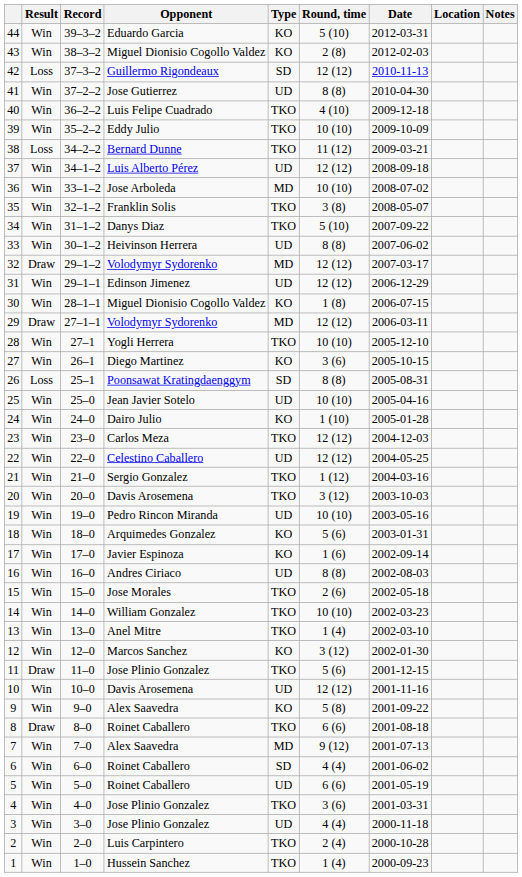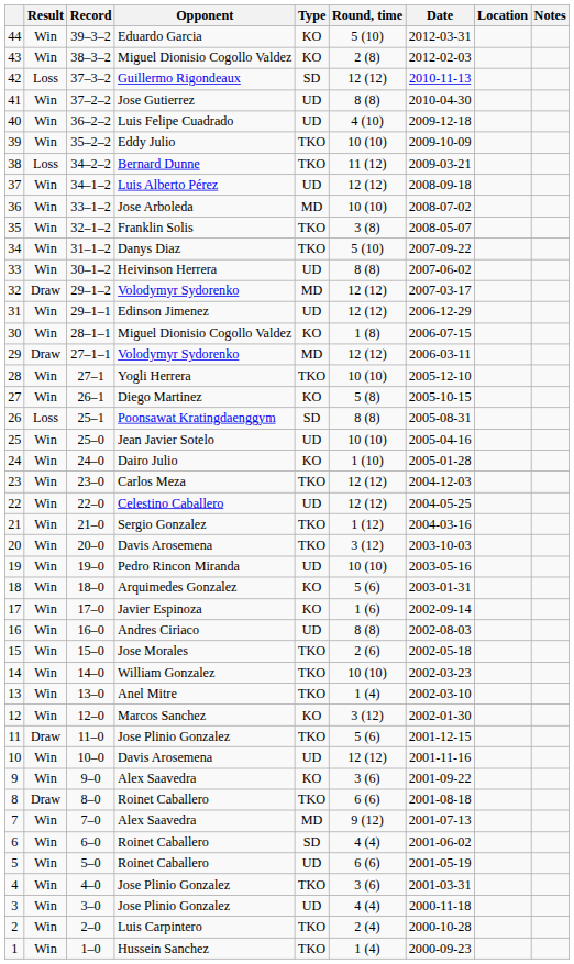 <table class=wikitable style=text-align:center>
 <tr>
 <th></th>
 <th>Result</th>
 <th>Record</th>
 <th>Opponent</th>
 <th>Type</th>
 <th>Round, time</th>
 <th>Date</th>
 <th>Location</th>
 <th>Notes</th>
 </tr>
 <tr>
 <td>44</td>
 <td>Win</td>
 <td>39–3–2</td>
 <td align=left>Eduardo Garcia</td>
 <td>KO</td>
 <td>5 (10)</td>
 <td>2012-03-31</td>
 <td align=left></td>
 <td align=left></td>
 </tr>
 <tr>
 <td>43</td>
 <td>Win</td>
 <td>38–3–2</td>
 <td align=left>Miguel Dionisio Cogollo Valdez</td>
 <td>KO</td>
 <td>2 (8)</td>
 <td>2012-02-03</td>
 <td align=left></td>
 <td align=left></td>
 </tr>
 <tr>
 <td>42</td>
 <td>Loss</td>
 <td>37–3–2</td>
 <td align=left><a href='#'>Guillermo Rigondeaux</a></td>
 <td>SD</td>
 <td>12 (12)</td>
 <td><a href='#'>2010-11-13</a></td>
 <td align=left></td>
 <td align=left></td>
 </tr>
 <tr>
 <td>41</td>
 <td>Win</td>
 <td>37–2–2</td>
 <td align=left>Jose Gutierrez</td>
 <td>UD</td>
 <td>8 (8)</td>
 <td>2010-04-30</td>
 <td align=left></td>
 <td align=left></td>
 </tr>
 <tr>
 <td>40</td>
 <td>Win</td>
 <td>36–2–2</td>
 <td align=left>Luis Felipe Cuadrado</td>
-<td>TKO</td>
+<td>UD</td>
 <td>4 (10)</td>
 <td>2009-12-18</td>
 <td align=left></td>
 <td align=left></td>
 </tr>
 <tr>
 <td>39</td>
 <td>Win</td>
 <td>35–2–2</td>
 <td align=left>Eddy Julio</td>
 <td>TKO</td>
 <td>10 (10)</td>
 <td>2009-10-09</td>
 <td align=left></td>
 <td align=left></td>
 </tr>
 <tr>
 <td>38</td>
 <td>Loss</td>
 <td>34–2–2</td>
 <td align=left><a href='#'>Bernard Dunne</a></td>
 <td>TKO</td>
 <td>11 (12)</td>
 <td>2009-03-21</td>
 <td align=left></td>
 <td align=left></td>
 </tr>
 <tr>
 <td>37</td>
 <td>Win</td>
 <td>34–1–2</td>
 <td align=left><a href='#'>Luis Alberto Pérez</a></td>
 <td>UD</td>
 <td>12 (12)</td>
 <td>2008-09-18</td>
 <td align=left></td>
 <td align=left></td>
 </tr>
 <tr>
 <td>36</td>
 <td>Win</td>
 <td>33–1–2</td>
 <td align=left>Jose Arboleda</td>
 <td>MD</td>
 <td>10 (10)</td>
 <td>2008-07-02</td>
 <td align=left></td>
 <td align=left></td>
 </tr>
 <tr>
 <td>35</td>
 <td>Win</td>
 <td>32–1–2</td>
 <td align=left>Franklin Solis</td>
 <td>TKO</td>
 <td>3 (8)</td>
 <td>2008-05-07</td>
 <td align=left></td>
 <td align=left></td>
 </tr>
 <tr>
 <td>34</td>
 <td>Win</td>
 <td>31–1–2</td>
 <td align=left>Danys Diaz</td>
 <td>TKO</td>
 <td>5 (10)</td>
 <td>2007-09-22</td>
 <td align=left></td>
 <td align=left></td>
 </tr>
 <tr>
 <td>33</td>
 <td>Win</td>
 <td>30–1–2</td>
 <td align=left>Heivinson Herrera</td>
 <td>UD</td>
 <td>8 (8)</td>
 <td>2007-06-02</td>
 <td align=left></td>
 <td align=left></td>
 </tr>
 <tr>
 <td>32</td>
 <td>Draw</td>
 <td>29–1–2</td>
 <td align=left><a href='#'>Volodymyr Sydorenko</a></td>
 <td>MD</td>
 <td>12 (12)</td>
 <td>2007-03-17</td>
 <td align=left></td>
 <td align=left></td>
 </tr>
 <tr>
 <td>31</td>
 <td>Win</td>
 <td>29–1–1</td>
 <td align=left>Edinson Jimenez</td>
 <td>UD</td>
 <td>12 (12)</td>
 <td>2006-12-29</td>
 <td align=left></td>
 <td align=left></td>
 </tr>
 <tr>
 <td>30</td>
 <td>Win</td>
 <td>28–1–1</td>
 <td align=left>Miguel Dionisio Cogollo Valdez</td>
 <td>KO</td>
 <td>1 (8)</td>
 <td>2006-07-15</td>
 <td align=left></td>
 <td align=left></td>
 </tr>
 <tr>
 <td>29</td>
 <td>Draw</td>
 <td>27–1–1</td>
 <td align=left><a href='#'>Volodymyr Sydorenko</a></td>
 <td>MD</td>
 <td>12 (12)</td>
 <td>2006-03-11</td>
 <td align=left></td>
 <td align=left></td>
 </tr>
 <tr>
 <td>28</td>
 <td>Win</td>
 <td>27–1</td>
 <td align=left>Yogli Herrera</td>
 <td>TKO</td>
 <td>10 (10)</td>
 <td>2005-12-10</td>
 <td align=left></td>
 <td align=left></td>
 </tr>
 <tr>
 <td>27</td>
 <td>Win</td>
 <td>26–1</td>
 <td align=left>Diego Martinez</td>
 <td>KO</td>
-<td>3 (6)</td>
+<td>5 (8)</td>
 <td>2005-10-15</td>
 <td align=left></td>
 <td align=left></td>
 </tr>
 <tr>
 <td>26</td>
 <td>Loss</td>
 <td>25–1</td>
 <td align=left><a href='#'>Poonsawat Kratingdaenggym</a></td>
 <td>SD</td>
 <td>8 (8)</td>
 <td>2005-08-31</td>
 <td align=left></td>
 <td align=left></td>
 </tr>
 <tr>
 <td>25</td>
 <td>Win</td>
 <td>25–0</td>
 <td align=left>Jean Javier Sotelo</td>
 <td>UD</td>
 <td>10 (10)</td>
 <td>2005-04-16</td>
 <td align=left></td>
 <td align=left></td>
 </tr>
 <tr>
 <td>24</td>
 <td>Win</td>
 <td>24–0</td>
 <td align=left>Dairo Julio</td>
 <td>KO</td>
 <td>1 (10)</td>
 <td>2005-01-28</td>
 <td align=left></td>
 <td align=left></td>
 </tr>
 <tr>
 <td>23</td>
 <td>Win</td>
 <td>23–0</td>
 <td align=left>Carlos Meza</td>
 <td>TKO</td>
 <td>12 (12)</td>
 <td>2004-12-03</td>
 <td align=left></td>
 <td align=left></td>
 </tr>
 <tr>
 <td>22</td>
 <td>Win</td>
 <td>22–0</td>
 <td align=left><a href='#'>Celestino Caballero</a></td>
 <td>UD</td>
 <td>12 (12)</td>
 <td>2004-05-25</td>
 <td align=left></td>
 <td align=left></td>
 </tr>
 <tr>
 <td>21</td>
 <td>Win</td>
 <td>21–0</td>
 <td align=left>Sergio Gonzalez</td>
 <td>TKO</td>
 <td>1 (12)</td>
 <td>2004-03-16</td>
 <td align=left></td>
 <td align=left></td>
 </tr>
 <tr>
 <td>20</td>
 <td>Win</td>
 <td>20–0</td>
 <td align=left>Davis Arosemena</td>
 <td>TKO</td>
 <td>3 (12)</td>
 <td>2003-10-03</td>
 <td align=left></td>
 <td align=left></td>
 </tr>
 <tr>
 <td>19</td>
 <td>Win</td>
 <td>19–0</td>
 <td align=left>Pedro Rincon Miranda</td>
 <td>UD</td>
 <td>10 (10)</td>
 <td>2003-05-16</td>
 <td align=left></td>
 <td align=left></td>
 </tr>
 <tr>
 <td>18</td>
 <td>Win</td>
 <td>18–0</td>
 <td align=left>Arquimedes Gonzalez</td>
 <td>KO</td>
 <td>5 (6)</td>
 <td>2003-01-31</td>
 <td align=left></td>
 <td align=left></td>
 </tr>
 <tr>
 <td>17</td>
 <td>Win</td>
 <td>17–0</td>
 <td align=left>Javier Espinoza</td>
 <td>KO</td>
 <td>1 (6)</td>
 <td>2002-09-14</td>
 <td align=left></td>
 <td align=left></td>
 </tr>
 <tr>
 <td>16</td>
 <td>Win</td>
 <td>16–0</td>
 <td align=left>Andres Ciriaco</td>
 <td>UD</td>
 <td>8 (8)</td>
 <td>2002-08-03</td>
 <td align=left></td>
 <td align=left></td>
 </tr>
 <tr>
 <td>15</td>
 <td>Win</td>
 <td>15–0</td>
 <td align=left>Jose Morales</td>
 <td>TKO</td>
 <td>2 (6)</td>
 <td>2002-05-18</td>
 <td align=left></td>
 <td align=left></td>
 </tr>
 <tr>
 <td>14</td>
 <td>Win</td>
 <td>14–0</td>
 <td align=left>William Gonzalez</td>
 <td>TKO</td>
 <td>10 (10)</td>
 <td>2002-03-23</td>
 <td align=left></td>
 <td align=left></td>
 </tr>
 <tr>
 <td>13</td>
 <td>Win</td>
 <td>13–0</td>
 <td align=left>Anel Mitre</td>
 <td>TKO</td>
 <td>1 (4)</td>
 <td>2002-03-10</td>
 <td align=left></td>
 <td align=left></td>
 </tr>
 <tr>
 <td>12</td>
 <td>Win</td>
 <td>12–0</td>
 <td align=left>Marcos Sanchez</td>
 <td>KO</td>
 <td>3 (12)</td>
 <td>2002-01-30</td>
 <td align=left></td>
 <td align=left></td>
 </tr>
 <tr>
 <td>11</td>
 <td>Draw</td>
 <td>11–0</td>
 <td align=left>Jose Plinio Gonzalez</td>
 <td>TKO</td>
 <td>5 (6)</td>
 <td>2001-12-15</td>
 <td align=left></td>
 <td align=left></td>
 </tr>
 <tr>
 <td>10</td>
 <td>Win</td>
 <td>10–0</td>
 <td align=left>Davis Arosemena</td>
 <td>UD</td>
 <td>12 (12)</td>
 <td>2001-11-16</td>
 <td align=left></td>
 <td align=left></td>
 </tr>
 <tr>
 <td>9</td>
 <td>Win</td>
 <td>9–0</td>
 <td align=left>Alex Saavedra</td>
 <td>KO</td>
-<td>5 (8)</td>
+<td>3 (6)</td>
 <td>2001-09-22</td>
 <td align=left></td>
 <td align=left></td>
 </tr>
 <tr>
 <td>8</td>
 <td>Draw</td>
 <td>8–0</td>
 <td align=left>Roinet Caballero</td>
 <td>TKO</td>
 <td>6 (6)</td>
 <td>2001-08-18</td>
 <td align=left></td>
 <td align=left></td>
 </tr>
 <tr>
 <td>7</td>
 <td>Win</td>
 <td>7–0</td>
 <td align=left>Alex Saavedra</td>
 <td>MD</td>
 <td>9 (12)</td>
 <td>2001-07-13</td>
 <td align=left></td>
 <td align=left></td>
 </tr>
 <tr>
 <td>6</td>
 <td>Win</td>
 <td>6–0</td>
 <td align=left>Roinet Caballero</td>
 <td>SD</td>
 <td>4 (4)</td>
 <td>2001-06-02</td>
 <td align=left></td>
 <td align=left></td>
 </tr>
 <tr>
 <td>5</td>
 <td>Win</td>
 <td>5–0</td>
 <td align=left>Roinet Caballero</td>
 <td>UD</td>
 <td>6 (6)</td>
 <td>2001-05-19</td>
 <td align=left></td>
 <td align=left></td>
 </tr>
 <tr>
 <td>4</td>
 <td>Win</td>
 <td>4–0</td>
 <td align=left>Jose Plinio Gonzalez</td>
 <td>TKO</td>
 <td>3 (6)</td>
 <td>2001-03-31</td>
 <td align=left></td>
 <td align=left></td>
 </tr>
 <tr>
 <td>3</td>
 <td>Win</td>
 <td>3–0</td>
 <td align=left>Jose Plinio Gonzalez</td>
 <td>UD</td>
 <td>4 (4)</td>
 <td>2000-11-18</td>
 <td align=left></td>
 <td align=left></td>
 </tr>
 <tr>
 <td>2</td>
 <td>Win</td>
 <td>2–0</td>
 <td align=left>Luis Carpintero</td>
 <td>TKO</td>
 <td>2 (4)</td>
 <td>2000-10-28</td>
 <td align=left></td>
 <td align=left></td>
 </tr>
 <tr>
 <td>1</td>
 <td>Win</td>
 <td>1–0</td>
 <td align=left>Hussein Sanchez</td>
 <td>TKO</td>
 <td>1 (4)</td>
 <td>2000-09-23</td>
 <td align=left></td>
 <td align=left></td>
 </tr>
 </table>
